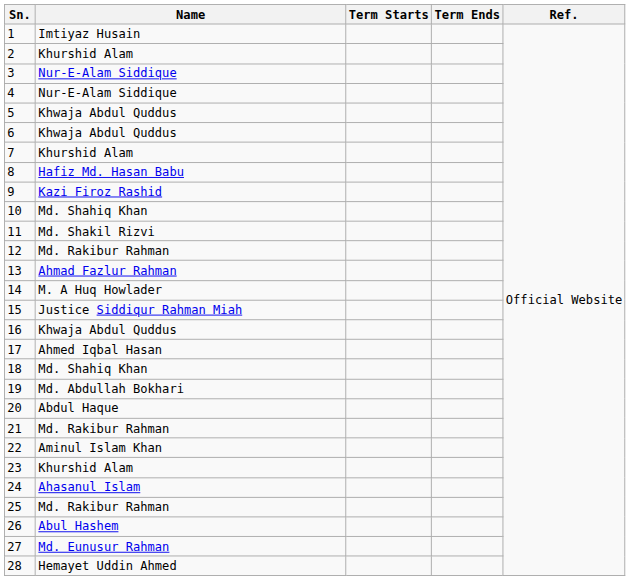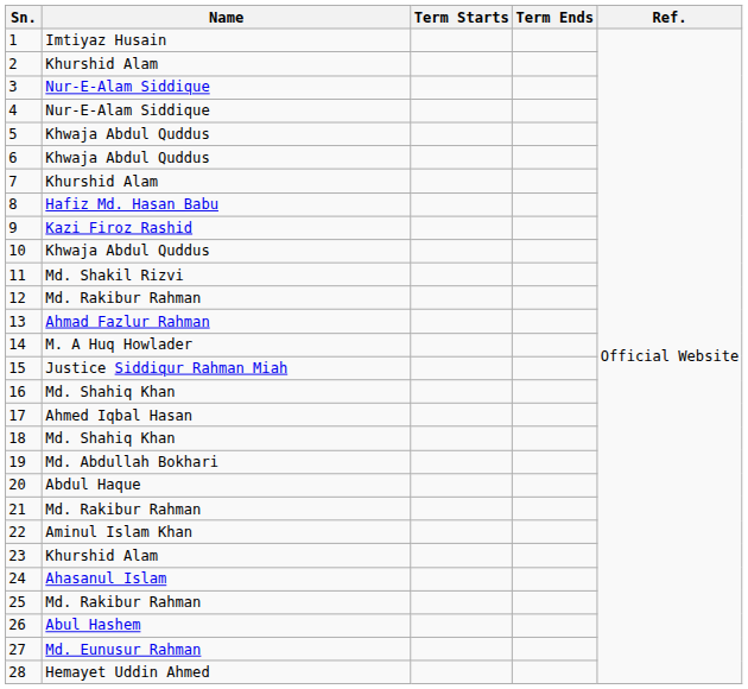 <table class="wikitable">
 <tr>
 <th width="5%">Sn.</th>
 <th width="50%">Name</th>
 <th>Term Starts</th>
 <th>Term Ends</th>
 <th>Ref.</th>
 </tr>
 <tr>
 <td>1</td>
 <td>Imtiyaz Husain</td>
 <td></td>
 <td></td>
 <td rowspan="28">Official Website</td>
 </tr>
 <tr>
 <td>2</td>
 <td>Khurshid Alam</td>
 <td></td>
 <td></td>
 </tr>
 <tr>
 <td>3</td>
 <td><a href='#'>Nur-E-Alam Siddique</a></td>
 <td></td>
 <td></td>
 </tr>
 <tr>
 <td>4</td>
 <td>Nur-E-Alam Siddique</td>
 <td></td>
 <td></td>
 </tr>
 <tr>
 <td>5</td>
 <td>Khwaja Abdul Quddus</td>
 <td></td>
 <td></td>
 </tr>
 <tr>
 <td>6</td>
 <td>Khwaja Abdul Quddus</td>
 <td></td>
 <td></td>
 </tr>
 <tr>
 <td>7</td>
 <td>Khurshid Alam</td>
 <td></td>
 <td></td>
 </tr>
 <tr>
 <td>8</td>
 <td><a href='#'>Hafiz Md. Hasan Babu</a></td>
 <td></td>
 <td></td>
 </tr>
 <tr>
 <td>9</td>
 <td><a href='#'>Kazi Firoz Rashid</a></td>
 <td></td>
 <td></td>
 </tr>
 <tr>
 <td>10</td>
-<td>Md. Shahiq Khan</td>
+<td>Khwaja Abdul Quddus</td>
 <td></td>
 <td></td>
 </tr>
 <tr>
 <td>11</td>
 <td>Md. Shakil Rizvi</td>
 <td></td>
 <td></td>
 </tr>
 <tr>
 <td>12</td>
 <td>Md. Rakibur Rahman</td>
 <td></td>
 <td></td>
 </tr>
 <tr>
 <td>13</td>
 <td><a href='#'>Ahmad Fazlur Rahman</a></td>
 <td></td>
 <td></td>
 </tr>
 <tr>
 <td>14</td>
 <td>M. A Huq Howlader</td>
 <td></td>
 <td></td>
 </tr>
 <tr>
 <td>15</td>
 <td>Justice <a href='#'>Siddiqur Rahman Miah</a></td>
 <td></td>
 <td></td>
 </tr>
 <tr>
 <td>16</td>
-<td>Khwaja Abdul Quddus</td>
+<td>Md. Shahiq Khan</td>
 <td></td>
 <td></td>
 </tr>
 <tr>
 <td>17</td>
 <td>Ahmed Iqbal Hasan</td>
 <td></td>
 <td></td>
 </tr>
 <tr>
 <td>18</td>
 <td>Md. Shahiq Khan</td>
 <td></td>
 <td></td>
 </tr>
 <tr>
 <td>19</td>
 <td>Md. Abdullah Bokhari</td>
 <td></td>
 <td></td>
 </tr>
 <tr>
 <td>20</td>
 <td>Abdul Haque</td>
 <td></td>
 <td></td>
 </tr>
 <tr>
 <td>21</td>
 <td>Md. Rakibur Rahman</td>
 <td></td>
 <td></td>
 </tr>
 <tr>
 <td>22</td>
 <td>Aminul Islam Khan</td>
 <td></td>
 <td></td>
 </tr>
 <tr>
 <td>23</td>
 <td>Khurshid Alam</td>
 <td></td>
 <td></td>
 </tr>
 <tr>
 <td>24</td>
 <td><a href='#'>Ahasanul Islam</a></td>
 <td></td>
 <td></td>
 </tr>
 <tr>
 <td>25</td>
 <td>Md. Rakibur Rahman</td>
 <td></td>
 <td></td>
 </tr>
 <tr>
 <td>26</td>
 <td><a href='#'>Abul Hashem</a></td>
 <td></td>
 <td></td>
 </tr>
 <tr>
 <td>27</td>
 <td><a href='#'>Md. Eunusur Rahman</a></td>
 <td></td>
 <td></td>
 </tr>
 <tr>
 <td>28</td>
 <td>Hemayet Uddin Ahmed</td>
 <td></td>
 <td></td>
 </tr>
 </table>
